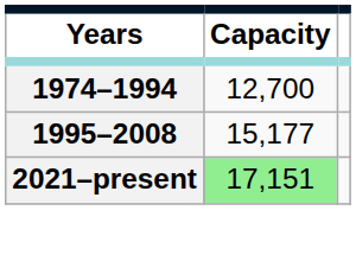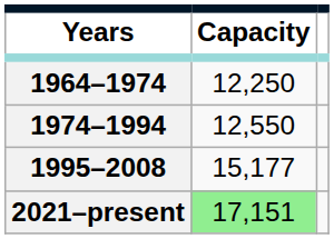 <table class="wikitable">
 <tr>
 <th scope="col" style="background:#FFFFFF; border-top:#001628 5px solid; border-bottom:#99D9D9 5px solid;">Years</th>
 <th scope="col" style="background:#FFFFFF; border-top:#001628 5px solid; border-bottom:#99D9D9 5px solid;">Capacity</th>
 <th scope="col" style="background:#FFFFFF; border-top:#001628 5px solid; border-bottom:#99D9D9 5px solid;"></th>
 </tr>
 <tr>
+<th scope="row" style=>1964–1974</th>
+<td style="text-align:center;">12,250</td>
+<td></td>
+</tr>
+<tr>
 <th scope="row" style=>1974–1994</th>
-<td style="text-align:center;">12,700</td>
+<td style="text-align:center;">12,550</td>
 <td></td>
 </tr>
 <tr>
 <th scope="row" style=>1995–2008</th>
 <td style="text-align:center;">15,177</td>
 <td></td>
 </tr>
 <tr>
 <th scope="row" style=>2021–present</th>
 <td style="background: lightgreen; text-align:center;">17,151</td>
 <td></td>
 </tr>
 </table>
